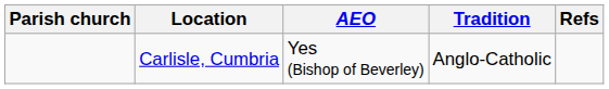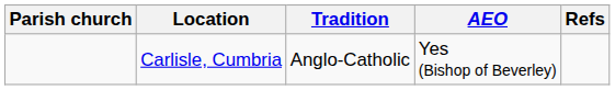 <table class="wikitable sortable">
 <tr>
 <th>Parish church</th>
 <th>Location</th>
+<th><a href='#'>Tradition</a></th>
 <th><em><a href='#'>AEO</a></em></th>
-<th><a href='#'>Tradition</a></th>
 <th>Refs</th>
 </tr>
 <tr>
 <td></td>
 <td><a href='#'>Carlisle, Cumbria</a></td>
+<td>Anglo-Catholic</td>
 <td>Yes <br> <small>(Bishop of Beverley)</small></td>
-<td>Anglo-Catholic</td>
 <td></td>
 </tr>
 </table>
